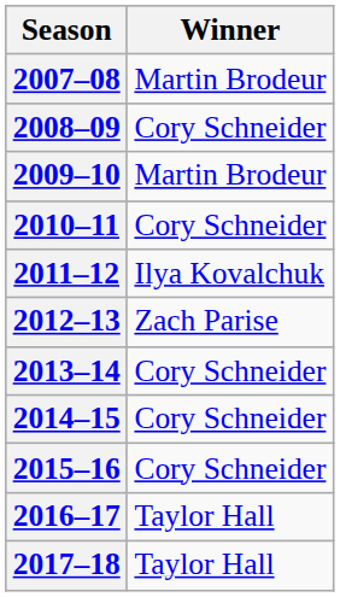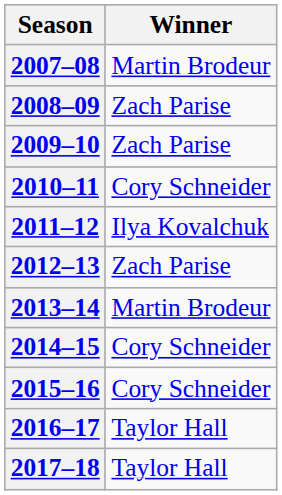 <table class="wikitable">
 <tr>
 <th scope="col">Season</th>
 <th scope="col">Winner</th>
 </tr>
 <tr>
 <th scope="row"><a href='#'>2007–08</a></th>
 <td><a href='#'>Martin Brodeur</a></td>
 </tr>
 <tr>
 <th scope="row"><a href='#'>2008–09</a></th>
-<td><a href='#'>Cory Schneider</a></td>
+<td><a href='#'>Zach Parise</a></td>
 </tr>
 <tr>
 <th scope="row"><a href='#'>2009–10</a></th>
-<td><a href='#'>Martin Brodeur</a></td>
+<td><a href='#'>Zach Parise</a></td>
 </tr>
 <tr>
 <th scope="row"><a href='#'>2010–11</a></th>
 <td><a href='#'>Cory Schneider</a></td>
 </tr>
 <tr>
 <th scope="row"><a href='#'>2011–12</a></th>
 <td><a href='#'>Ilya Kovalchuk</a></td>
 </tr>
 <tr>
 <th scope="row"><a href='#'>2012–13</a></th>
 <td><a href='#'>Zach Parise</a></td>
 </tr>
 <tr>
 <th scope="row"><a href='#'>2013–14</a></th>
-<td><a href='#'>Cory Schneider</a></td>
+<td><a href='#'>Martin Brodeur</a></td>
 </tr>
 <tr>
 <th scope="row"><a href='#'>2014–15</a></th>
 <td><a href='#'>Cory Schneider</a></td>
 </tr>
 <tr>
 <th scope="row"><a href='#'>2015–16</a></th>
 <td><a href='#'>Cory Schneider</a></td>
 </tr>
 <tr>
 <th scope="row"><a href='#'>2016–17</a></th>
 <td><a href='#'>Taylor Hall</a></td>
 </tr>
 <tr>
 <th scope="row"><a href='#'>2017–18</a></th>
 <td><a href='#'>Taylor Hall</a></td>
 </tr>
 </table>
